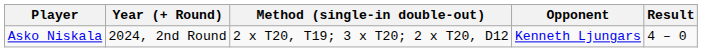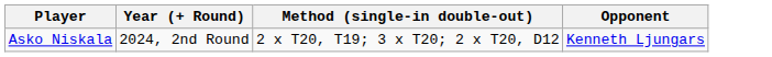 <table class="wikitable sortable">
 <tr>
 <th>Player</th>
 <th>Year (+ Round)</th>
 <th>Method (single-in double-out)</th>
 <th>Opponent</th>
-<th>Result</th>
 </tr>
 <tr>
 <td> <a href='#'>Asko Niskala</a></td>
 <td>2024, 2nd Round</td>
 <td>2 x T20, T19; 3 x T20; 2 x T20, D12</td>
 <td> <a href='#'>Kenneth Ljungars</a></td>
-<td>4 – 0</td>
 </tr>
 </table>
